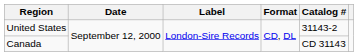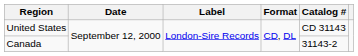 <table class="wikitable">
 <tr>
 <th>Region</th>
 <th>Date</th>
 <th>Label</th>
 <th>Format</th>
 <th>Catalog #</th>
 <th></th>
 </tr>
 <tr>
 <td>United States</td>
 <td rowspan="2">September 12, 2000</td>
 <td rowspan="2"><a href='#'>London-Sire Records</a></td>
 <td rowspan="2"><a href='#'>CD</a>, <a href='#'>DL</a></td>
-<td>31143-2</td>
+<td>CD 31143</td>
 <td rowspan="2" style="text-align:center;"></td>
 </tr>
 <tr>
 <td>Canada</td>
-<td>CD 31143</td>
+<td>31143-2</td>
 </tr>
 </table>
